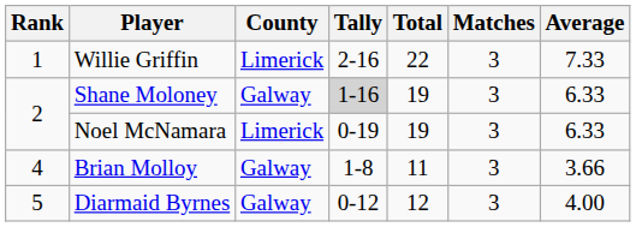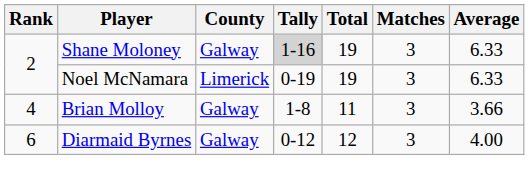 <table class="wikitable">
 <tr>
 <th>Rank</th>
 <th>Player</th>
 <th>County</th>
 <th>Tally</th>
 <th>Total</th>
 <th>Matches</th>
 <th>Average</th>
-</tr>
-<tr>
-<td rowspan=1 align=center>1</td>
-<td>Willie Griffin</td>
-<td><a href='#'>Limerick</a></td>
-<td align=center>2-16</td>
-<td align=center>22</td>
-<td align=center>3</td>
-<td align=center>7.33</td>
 </tr>
 <tr>
 <td rowspan=2 align=center>2</td>
 <td><a href='#'>Shane Moloney</a></td>
 <td><a href='#'>Galway</a></td>
 <td align=center style="background: lightgrey;">1-16</td>
 <td align=center>19</td>
 <td align=center>3</td>
 <td align=center>6.33</td>
 </tr>
 <tr>
 <td>Noel McNamara</td>
 <td><a href='#'>Limerick</a></td>
 <td align=center>0-19</td>
 <td align=center>19</td>
 <td align=center>3</td>
 <td align=center>6.33</td>
 </tr>
 <tr>
 <td rowspan=1 align=center>4</td>
 <td><a href='#'>Brian Molloy</a></td>
 <td><a href='#'>Galway</a></td>
 <td align=center>1-8</td>
 <td align=center>11</td>
 <td align=center>3</td>
 <td align=center>3.66</td>
 </tr>
 <tr>
-<td rowspan=1 align=center>5</td>
+<td rowspan=1 align=center>6</td>
 <td><a href='#'>Diarmaid Byrnes</a></td>
 <td><a href='#'>Galway</a></td>
 <td align=center>0-12</td>
 <td align=center>12</td>
 <td align=center>3</td>
 <td align=center>4.00</td>
 </tr>
 </table>
